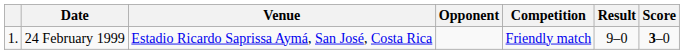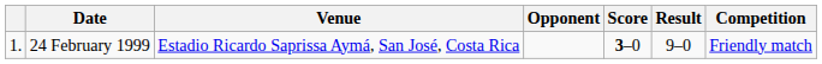 <table class="wikitable">
 <tr>
 <th></th>
 <th>Date</th>
 <th>Venue</th>
 <th>Opponent</th>
+<th>Score</th>
+<th>Result</th>
 <th>Competition</th>
-<th>Result</th>
-<th>Score</th>
 </tr>
 <tr>
 <td align="center">1.</td>
 <td>24 February 1999</td>
 <td><a href='#'>Estadio Ricardo Saprissa Aymá</a>, <a href='#'>San José</a>, <a href='#'>Costa Rica</a></td>
 <td></td>
+<td align="center"><strong>3</strong>–0</td>
+<td align="center">9–0</td>
 <td><a href='#'>Friendly match</a></td>
-<td align="center">9–0</td>
-<td align="center"><strong>3</strong>–0</td>
 </tr>
 </table>
